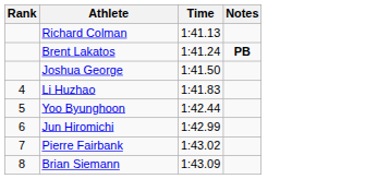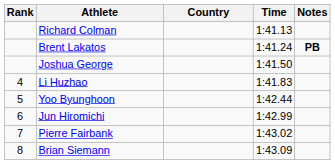 <table class="wikitable sortable" style="text-align:center">
 <tr>
 <th>Rank</th>
 <th style="width:180px">Athlete</th>
+<th style="width:125px">Country</th>
 <th>Time</th>
 <th>Notes</th>
 </tr>
 <tr>
 <td></td>
 <td style="text-align:left;"><a href='#'>Richard Colman</a></td>
+<td style="text-align:left;"></td>
 <td>1:41.13</td>
 <td></td>
 </tr>
 <tr>
 <td></td>
 <td style="text-align:left;"><a href='#'>Brent Lakatos</a></td>
+<td style="text-align:left;"></td>
 <td>1:41.24</td>
 <td><strong>PB</strong></td>
 </tr>
 <tr>
 <td></td>
 <td style="text-align:left;"><a href='#'>Joshua George</a></td>
+<td style="text-align:left;"></td>
 <td>1:41.50</td>
 <td></td>
 </tr>
 <tr>
 <td>4</td>
 <td style="text-align:left;"><a href='#'>Li Huzhao</a></td>
+<td style="text-align:left;"></td>
 <td>1:41.83</td>
 <td></td>
 </tr>
 <tr>
 <td>5</td>
 <td style="text-align:left;"><a href='#'>Yoo Byunghoon</a></td>
+<td style="text-align:left;"></td>
 <td>1:42.44</td>
 <td></td>
 </tr>
 <tr>
 <td>6</td>
 <td style="text-align:left;"><a href='#'>Jun Hiromichi</a></td>
+<td style="text-align:left;"></td>
 <td>1:42.99</td>
 <td></td>
 </tr>
 <tr>
 <td>7</td>
 <td style="text-align:left;"><a href='#'>Pierre Fairbank</a></td>
+<td style="text-align:left;"></td>
 <td>1:43.02</td>
 <td></td>
 </tr>
 <tr>
 <td>8</td>
 <td style="text-align:left;"><a href='#'>Brian Siemann</a></td>
+<td style="text-align:left;"></td>
 <td>1:43.09</td>
 <td></td>
 </tr>
 </table>
